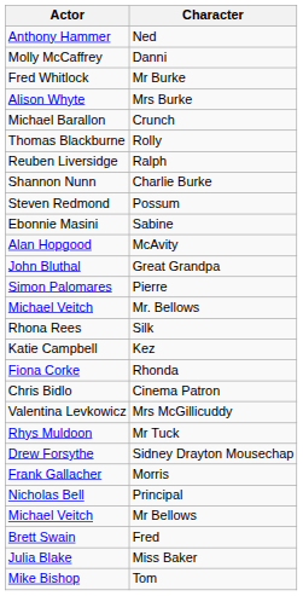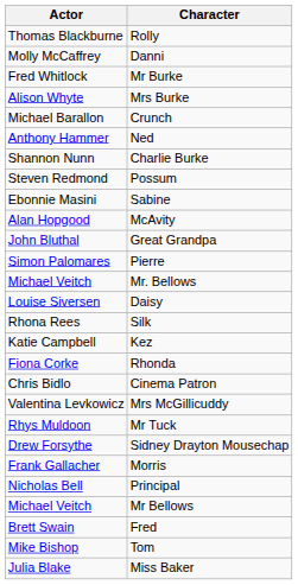 <table class="wikitable">
 <tr>
 <th>Actor</th>
 <th>Character</th>
 </tr>
 <tr>
-<td><a href='#'>Anthony Hammer</a></td>
-<td>Ned</td>
+<td>Thomas Blackburne</td>
+<td>Rolly</td>
 </tr>
 <tr>
 <td>Molly McCaffrey</td>
 <td>Danni</td>
 </tr>
 <tr>
 <td>Fred Whitlock</td>
 <td>Mr Burke</td>
 </tr>
 <tr>
 <td><a href='#'>Alison Whyte</a></td>
 <td>Mrs Burke</td>
 </tr>
 <tr>
 <td>Michael Barallon</td>
 <td>Crunch</td>
 </tr>
 <tr>
-<td>Thomas Blackburne</td>
-<td>Rolly</td>
-</tr>
-<tr>
-<td>Reuben Liversidge</td>
-<td>Ralph</td>
+<td><a href='#'>Anthony Hammer</a></td>
+<td>Ned</td>
 </tr>
 <tr>
 <td>Shannon Nunn</td>
 <td>Charlie Burke</td>
 </tr>
 <tr>
 <td>Steven Redmond</td>
 <td>Possum</td>
 </tr>
 <tr>
 <td>Ebonnie Masini</td>
 <td>Sabine</td>
 </tr>
 <tr>
 <td><a href='#'>Alan Hopgood</a></td>
 <td>McAvity</td>
 </tr>
 <tr>
 <td><a href='#'>John Bluthal</a></td>
 <td>Great Grandpa</td>
 </tr>
 <tr>
 <td><a href='#'>Simon Palomares</a></td>
 <td>Pierre</td>
 </tr>
 <tr>
 <td><a href='#'>Michael Veitch</a></td>
 <td>Mr. Bellows</td>
+</tr>
+<tr>
+<td><a href='#'>Louise Siversen</a></td>
+<td>Daisy</td>
 </tr>
 <tr>
 <td>Rhona Rees</td>
 <td>Silk</td>
 </tr>
 <tr>
 <td>Katie Campbell</td>
 <td>Kez</td>
 </tr>
 <tr>
 <td><a href='#'>Fiona Corke</a></td>
 <td>Rhonda</td>
 </tr>
 <tr>
 <td>Chris Bidlo</td>
 <td>Cinema Patron</td>
 </tr>
 <tr>
 <td>Valentina Levkowicz</td>
 <td>Mrs McGillicuddy</td>
 </tr>
 <tr>
 <td><a href='#'>Rhys Muldoon</a></td>
 <td>Mr Tuck</td>
 </tr>
 <tr>
 <td><a href='#'>Drew Forsythe</a></td>
 <td>Sidney Drayton Mousechap</td>
 </tr>
 <tr>
 <td><a href='#'>Frank Gallacher</a></td>
 <td>Morris</td>
 </tr>
 <tr>
 <td><a href='#'>Nicholas Bell</a></td>
 <td>Principal</td>
 </tr>
 <tr>
 <td><a href='#'>Michael Veitch</a></td>
 <td>Mr Bellows</td>
 </tr>
 <tr>
 <td><a href='#'>Brett Swain</a></td>
 <td>Fred</td>
 </tr>
 <tr>
+<td><a href='#'>Mike Bishop</a></td>
+<td>Tom</td>
+</tr>
+<tr>
 <td><a href='#'>Julia Blake</a></td>
 <td>Miss Baker</td>
 </tr>
-<tr>
-<td><a href='#'>Mike Bishop</a></td>
-<td>Tom</td>
-</tr>
 </table>
